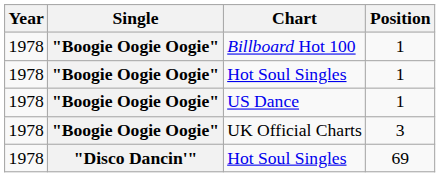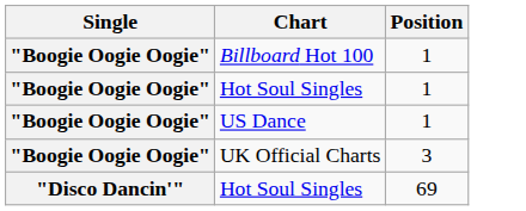 <table class="wikitable plainrowheaders">
 <tr>
-<th>Year</th>
 <th>Single</th>
 <th>Chart</th>
 <th>Position</th>
 </tr>
 <tr>
-<td align="left">1978</td>
 <th scope="row" align="left">"Boogie Oogie Oogie"</th>
 <td align="left"><a href='#'><em>Billboard</em> Hot 100</a></td>
 <td align="center">1</td>
 </tr>
 <tr>
-<td align="left">1978</td>
 <th scope="row" align="left">"Boogie Oogie Oogie"</th>
 <td align="left"><a href='#'>Hot Soul Singles</a></td>
 <td align="center">1</td>
 </tr>
 <tr>
-<td align="left">1978</td>
 <th scope="row" align="left">"Boogie Oogie Oogie"</th>
 <td align="left"><a href='#'>US Dance</a></td>
 <td align="center">1</td>
 </tr>
 <tr>
-<td align="left">1978</td>
 <th scope="row" align="left">"Boogie Oogie Oogie"</th>
 <td align="left">UK Official Charts</td>
 <td align="center">3</td>
 </tr>
 <tr>
-<td align="left">1978</td>
 <th scope="row" align="left">"Disco Dancin'"</th>
 <td align="left"><a href='#'>Hot Soul Singles</a></td>
 <td align="center">69</td>
 </tr>
 </table>
